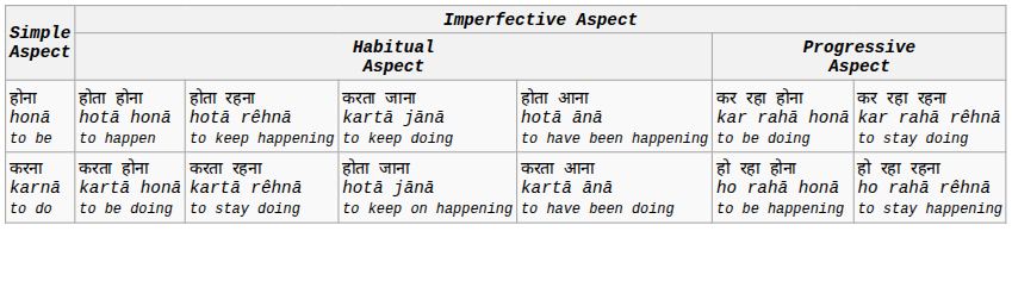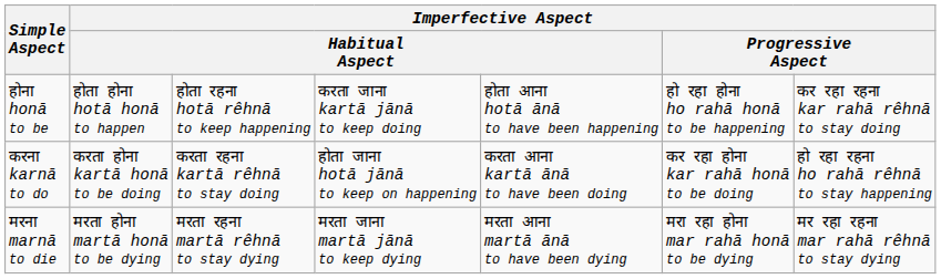 <table class="wikitable">
 <tr>
 <th rowspan="2"><em>Simple</em><br><em>Aspect</em></th>
 <th colspan="6"><em>Imperfective Aspect</em></th>
 </tr>
 <tr>
 <th colspan="4"><em>Habitual</em><br><em>Aspect</em></th>
 <th colspan="2"><em>Progressive</em><br><em>Aspect</em></th>
 </tr>
 <tr>
 <td>होना<br><em>honā</em><br><em><small>to be</small></em></td>
 <td>होता होना<br><em>hotā honā</em><br><em><small>to happen</small></em></td>
 <td>होता रहना<br><em>hotā rêhnā</em><br><em><small>to keep happening</small></em></td>
 <td>करता जाना<br><em>kartā jānā</em><br><em><small>to keep doing</small></em></td>
 <td>होता आना<br><em>hotā ānā</em><br><em><small>to have been happening</small></em></td>
-<td>कर रहा होना<br><em>kar rahā honā</em><br><em><small>to be doing</small></em></td>
+<td>हो रहा होना<br><em>ho rahā honā</em><br><em><small>to be happening</small></em></td>
 <td>कर रहा रहना<br><em>kar rahā rêhnā</em><br><em><small>to stay doing</small></em></td>
 </tr>
 <tr>
 <td>करना<br><em>karnā</em><br><em><small>to do</small></em></td>
 <td>करता होना<br><em>kartā honā</em><br><em><small>to be doing</small></em></td>
 <td>करता रहना<br><em>kartā rêhnā</em><br><em><small>to stay doing</small></em></td>
 <td>होता जाना<br><em>hotā jānā</em><br><em><small>to keep on happening</small></em></td>
 <td>करता आना<br><em>kartā ānā</em><br><em><small>to have been doing</small></em></td>
-<td>हो रहा होना<br><em>ho rahā honā</em><br><em><small>to be happening</small></em></td>
+<td>कर रहा होना<br><em>kar rahā honā</em><br><em><small>to be doing</small></em></td>
 <td>हो रहा रहना<br><em>ho rahā rêhnā</em><br><em><small>to stay happening</small></em></td>
 </tr>
+<tr>
+<td>मरना<br><em>marnā</em><br><small><em>to die</em></small></td>
+<td>मरता होना<br><em>martā honā</em><br><em><small>to be dying</small></em></td>
+<td>मरता रहना<br><em>martā rêhnā</em><br><em><small>to stay dying</small></em></td>
+<td>मरता जाना<br><em>martā jānā</em><br><em><small>to keep dying</small></em></td>
+<td>मरता आना<br><em>martā ānā</em><br><em><small>to have been dying</small></em></td>
+<td>मरा रहा होना<br><em>mar rahā honā</em><br><small><em>to be dying</em></small></td>
+<td>मर रहा रहना<br><em>mar rahā rêhnā</em><br><em><small>to stay dying</small></em></td>
+</tr>
 </table>
